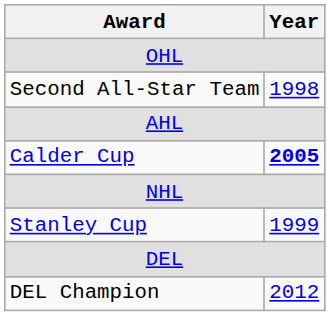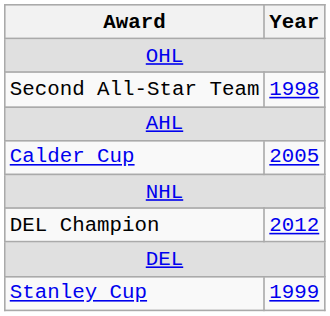 <table class="wikitable">
 <tr>
 <th>Award</th>
 <th>Year</th>
 </tr>
 <tr ALIGN="center" bgcolor="#e0e0e0">
 <td colspan="2"><a href='#'>OHL</a></td>
 </tr>
 <tr>
 <td>Second All-Star Team</td>
 <td><a href='#'>1998</a></td>
 </tr>
 <tr ALIGN="center" bgcolor="#e0e0e0">
 <td colspan="2"><a href='#'>AHL</a></td>
 </tr>
 <tr>
 <td><a href='#'>Calder Cup</a></td>
-<td><strong><a href='#'>2005</a></strong></td>
+<td><a href='#'>2005</a></td>
 </tr>
 <tr ALIGN="center" bgcolor="#e0e0e0">
 <td colspan="2"><a href='#'>NHL</a></td>
 </tr>
 <tr>
-<td><a href='#'>Stanley Cup</a></td>
-<td><a href='#'>1999</a></td>
+<td>DEL Champion</td>
+<td><a href='#'>2012</a></td>
 </tr>
 <tr ALIGN="center" bgcolor="#e0e0e0">
 <td colspan="2"><a href='#'>DEL</a></td>
 </tr>
 <tr>
-<td>DEL Champion</td>
-<td><a href='#'>2012</a></td>
+<td><a href='#'>Stanley Cup</a></td>
+<td><a href='#'>1999</a></td>
 </tr>
 </table>
